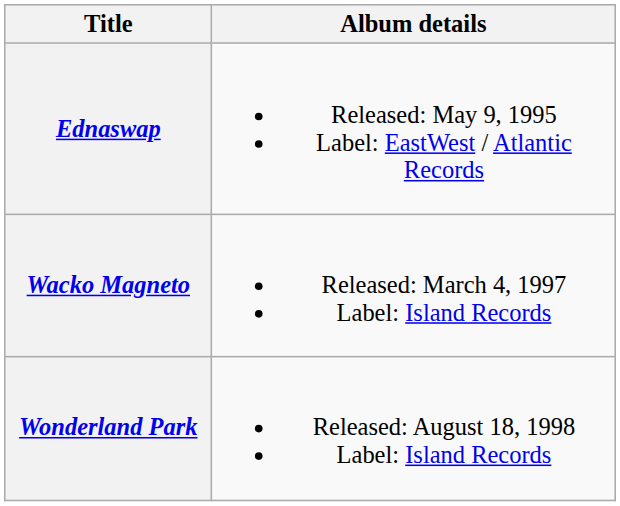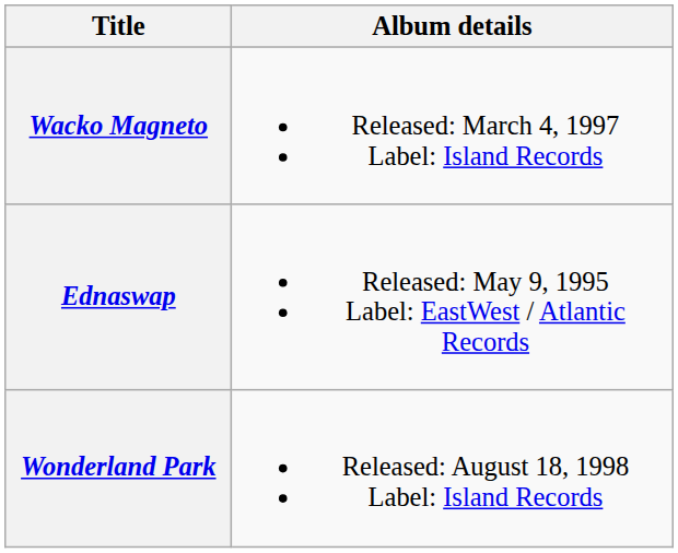 <table class="wikitable plainrowheaders" style="text-align:center;">
 <tr>
 <th scope="col" style="width:8em;">Title</th>
 <th scope="col" style="width:16em;">Album details</th>
 </tr>
 <tr>
+<th scope="row"><em><a href='#'>Wacko Magneto</a></em></th>
+<td><br><ul><li>Released: March 4, 1997</li><li>Label: <a href='#'>Island Records</a></li></ul></td>
+</tr>
+<tr>
 <th scope="row"><em><a href='#'>Ednaswap</a></em></th>
 <td><br><ul><li>Released: May 9, 1995</li><li>Label: <a href='#'>EastWest</a> / <a href='#'>Atlantic Records</a></li></ul></td>
-</tr>
-<tr>
-<th scope="row"><em><a href='#'>Wacko Magneto</a></em></th>
-<td><br><ul><li>Released: March 4, 1997</li><li>Label: <a href='#'>Island Records</a></li></ul></td>
 </tr>
 <tr>
 <th scope="row"><em><a href='#'>Wonderland Park</a></em></th>
 <td><br><ul><li>Released: August 18, 1998</li><li>Label: <a href='#'>Island Records</a></li></ul></td>
 </tr>
 </table>
